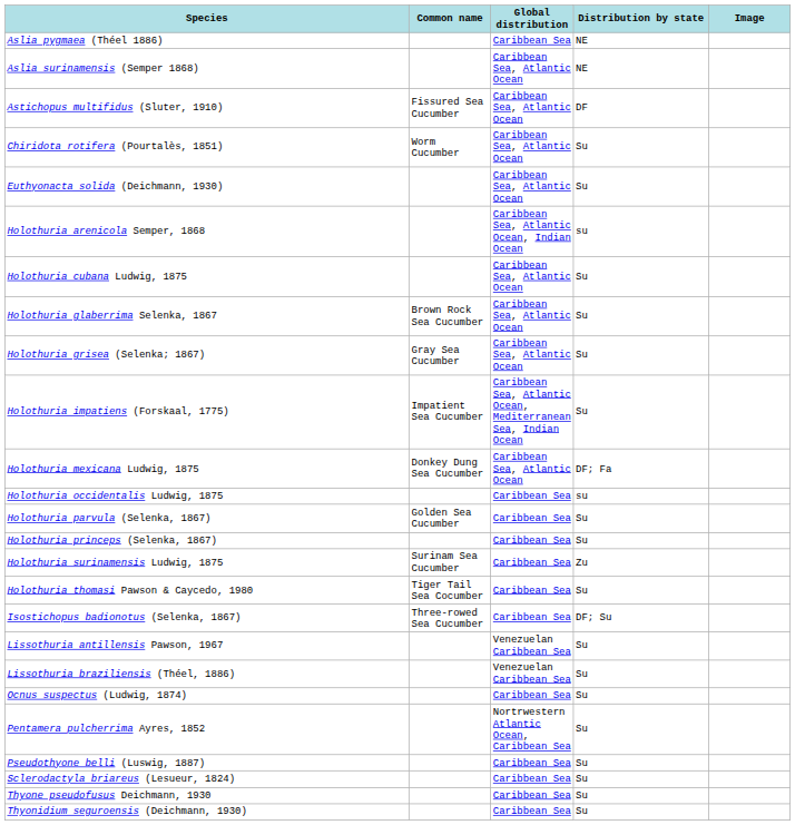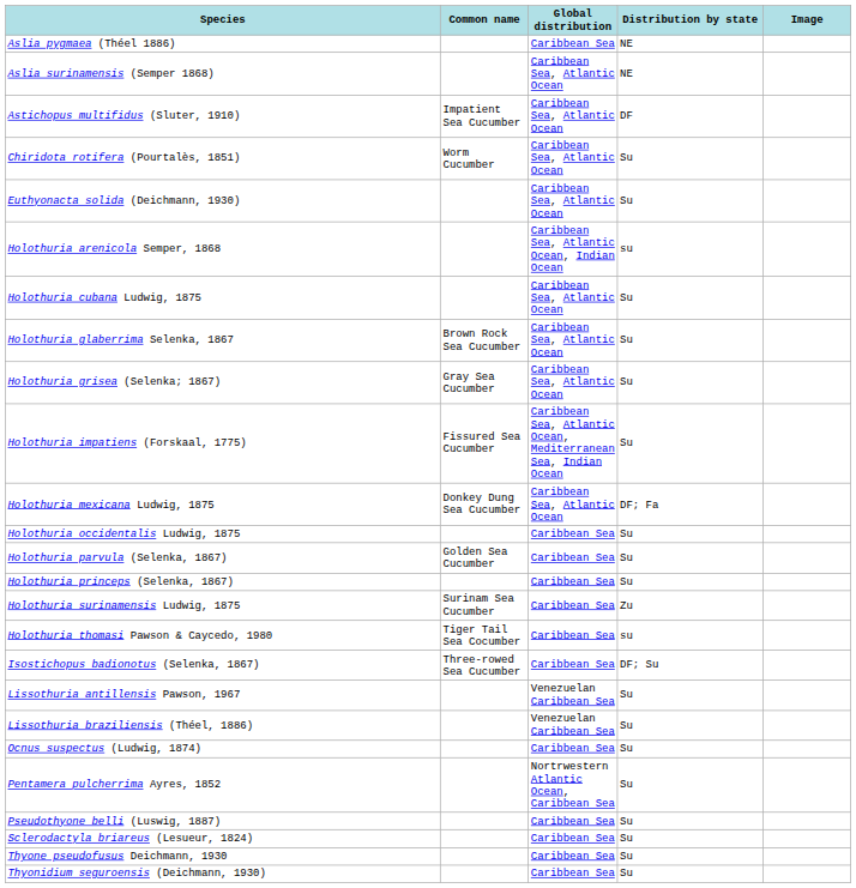 <table class="wikitable" style="background:#fff;" class="sortable wikitable">
 <tr>
 <th style="background:PowderBlue; color:Black; width:520px;" px>Species</th>
 <th style="background:PowderBlue; color:Black; width:100px;" px>Common name</th>
 <th style="background:PowderBlue; color:Black; width:100px;" px>Global distribution</th>
 <th style="background:PowderBlue; color:Black; width:170px;" px>Distribution by state</th>
 <th style="background:PowderBlue; color:Black; width:100px;" px>Image</th>
 </tr>
 <tr>
 <td><em><a href='#'>Aslia pygmaea</a></em> (Théel 1886)</td>
 <td></td>
 <td><a href='#'>Caribbean Sea</a></td>
 <td>NE</td>
 <td></td>
 </tr>
 <tr>
 <td><em><a href='#'>Aslia surinamensis</a></em>  (Semper 1868)</td>
 <td></td>
 <td><a href='#'>Caribbean Sea</a>, <a href='#'>Atlantic Ocean</a></td>
 <td>NE</td>
 <td></td>
 </tr>
 <tr>
 <td><em><a href='#'>Astichopus multifidus</a></em> (Sluter, 1910)</td>
-<td>Fissured Sea Cucumber</td>
+<td>Impatient Sea Cucumber</td>
 <td><a href='#'>Caribbean Sea</a>, <a href='#'>Atlantic Ocean</a></td>
 <td>DF</td>
 <td></td>
 </tr>
 <tr>
 <td><em><a href='#'>Chiridota rotifera</a></em> (Pourtalès, 1851)</td>
 <td>Worm Cucumber</td>
 <td><a href='#'>Caribbean Sea</a>, <a href='#'>Atlantic Ocean</a></td>
 <td>Su</td>
 <td></td>
 </tr>
 <tr>
 <td><em><a href='#'>Euthyonacta solida</a></em> (Deichmann, 1930)</td>
 <td></td>
 <td><a href='#'>Caribbean Sea</a>, <a href='#'>Atlantic Ocean</a></td>
 <td>Su</td>
 <td></td>
 </tr>
 <tr>
 <td><em><a href='#'>Holothuria arenicola</a></em> Semper, 1868</td>
 <td></td>
 <td><a href='#'>Caribbean Sea</a>, <a href='#'>Atlantic Ocean</a>, <a href='#'>Indian Ocean</a></td>
 <td>su</td>
 <td></td>
 </tr>
 <tr>
 <td><em><a href='#'>Holothuria cubana</a></em> Ludwig, 1875</td>
 <td></td>
 <td><a href='#'>Caribbean Sea</a>, <a href='#'>Atlantic Ocean</a></td>
 <td>Su</td>
 <td></td>
 </tr>
 <tr>
 <td><em><a href='#'>Holothuria glaberrima</a></em> Selenka, 1867</td>
 <td>Brown Rock Sea Cucumber</td>
 <td><a href='#'>Caribbean Sea</a>, <a href='#'>Atlantic Ocean</a></td>
 <td>Su</td>
 <td></td>
 </tr>
 <tr>
 <td><em><a href='#'>Holothuria grisea</a></em> (Selenka; 1867)</td>
 <td>Gray Sea Cucumber</td>
 <td><a href='#'>Caribbean Sea</a>, <a href='#'>Atlantic Ocean</a></td>
 <td>Su</td>
 <td></td>
 </tr>
 <tr>
 <td><em><a href='#'>Holothuria impatiens</a></em> (Forskaal, 1775)</td>
-<td>Impatient Sea Cucumber</td>
+<td>Fissured Sea Cucumber</td>
 <td><a href='#'>Caribbean Sea</a>, <a href='#'>Atlantic Ocean</a>, <a href='#'>Mediterranean Sea</a>, <a href='#'>Indian Ocean</a></td>
 <td>Su</td>
 <td></td>
 </tr>
 <tr>
 <td><em><a href='#'>Holothuria mexicana</a></em> Ludwig, 1875</td>
 <td>Donkey Dung Sea Cucumber</td>
 <td><a href='#'>Caribbean Sea</a>, <a href='#'>Atlantic Ocean</a></td>
 <td>DF; Fa</td>
 <td></td>
 </tr>
 <tr>
 <td><em><a href='#'>Holothuria occidentalis</a></em> Ludwig, 1875</td>
 <td></td>
 <td><a href='#'>Caribbean Sea</a></td>
-<td>su</td>
+<td>Su</td>
 <td></td>
 </tr>
 <tr>
 <td><em><a href='#'>Holothuria parvula</a></em> (Selenka, 1867)</td>
 <td>Golden Sea Cucumber</td>
 <td><a href='#'>Caribbean Sea</a></td>
 <td>Su</td>
 <td></td>
 </tr>
 <tr>
 <td><em><a href='#'>Holothuria princeps</a></em> (Selenka, 1867)</td>
 <td></td>
 <td><a href='#'>Caribbean Sea</a></td>
 <td>Su</td>
 <td></td>
 </tr>
 <tr>
 <td><em><a href='#'>Holothuria surinamensis</a></em> Ludwig, 1875</td>
 <td>Surinam Sea Cucumber</td>
 <td><a href='#'>Caribbean Sea</a></td>
 <td>Zu</td>
 <td></td>
 </tr>
 <tr>
 <td><em><a href='#'>Holothuria thomasi</a></em> Pawson & Caycedo, 1980</td>
 <td>Tiger Tail Sea Cocumber</td>
 <td><a href='#'>Caribbean Sea</a></td>
-<td>Su</td>
+<td>su</td>
 <td></td>
 </tr>
 <tr>
 <td><em><a href='#'>Isostichopus badionotus</a></em> (Selenka, 1867)</td>
 <td>Three-rowed Sea Cucumber</td>
 <td><a href='#'>Caribbean Sea</a></td>
 <td>DF; Su</td>
 <td></td>
 </tr>
 <tr>
 <td><em><a href='#'>Lissothuria antillensis</a></em> Pawson, 1967</td>
 <td></td>
 <td>Venezuelan <a href='#'>Caribbean Sea</a></td>
 <td>Su</td>
 <td></td>
 </tr>
 <tr>
 <td><em><a href='#'>Lissothuria braziliensis</a></em> (Théel, 1886)</td>
 <td></td>
 <td>Venezuelan <a href='#'>Caribbean Sea</a></td>
 <td>Su</td>
 <td></td>
 </tr>
 <tr>
 <td><em><a href='#'>Ocnus suspectus</a></em>  (Ludwig, 1874)</td>
 <td></td>
 <td><a href='#'>Caribbean Sea</a></td>
 <td>Su</td>
 <td></td>
 </tr>
 <tr>
 <td><em><a href='#'>Pentamera pulcherrima</a></em>  Ayres, 1852</td>
 <td></td>
 <td>Nortrwestern <a href='#'>Atlantic Ocean</a>, <a href='#'>Caribbean Sea</a></td>
 <td>Su</td>
 <td></td>
 </tr>
 <tr>
 <td><em><a href='#'>Pseudothyone belli</a></em>  (Luswig, 1887)</td>
 <td></td>
 <td><a href='#'>Caribbean Sea</a></td>
 <td>Su</td>
 <td></td>
 </tr>
 <tr>
 <td><em><a href='#'>Sclerodactyla briareus</a></em>  (Lesueur, 1824)</td>
 <td></td>
 <td><a href='#'>Caribbean Sea</a></td>
 <td>Su</td>
 <td></td>
 </tr>
 <tr>
 <td><em><a href='#'>Thyone pseudofusus</a></em> Deichmann, 1930</td>
 <td></td>
 <td><a href='#'>Caribbean Sea</a></td>
 <td>Su</td>
 <td></td>
 </tr>
 <tr>
 <td><em><a href='#'>Thyonidium seguroensis</a></em> (Deichmann, 1930)</td>
 <td></td>
 <td><a href='#'>Caribbean Sea</a></td>
 <td>Su</td>
 <td></td>
 </tr>
 </table>
